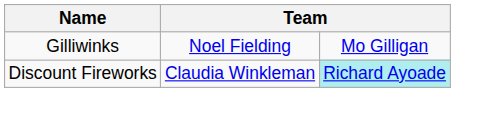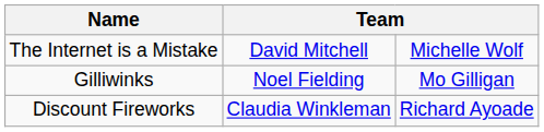 <table class="wikitable" style="text-align:center">
 <tr>
 <th scope="col">Name</th>
 <th colspan="2">Team</th>
+</tr>
+<tr>
+<td>The Internet is a Mistake</td>
+<td><a href='#'>David Mitchell</a></td>
+<td><a href='#'>Michelle Wolf</a></td>
 </tr>
 <tr>
 <td>Gilliwinks</td>
 <td><a href='#'>Noel Fielding</a></td>
 <td><a href='#'>Mo Gilligan</a></td>
 </tr>
 <tr>
 <td>Discount Fireworks</td>
 <td><a href='#'>Claudia Winkleman</a></td>
-<td style="background: paleturquoise;"><a href='#'>Richard Ayoade</a></td>
+<td><a href='#'>Richard Ayoade</a></td>
 </tr>
 </table>
